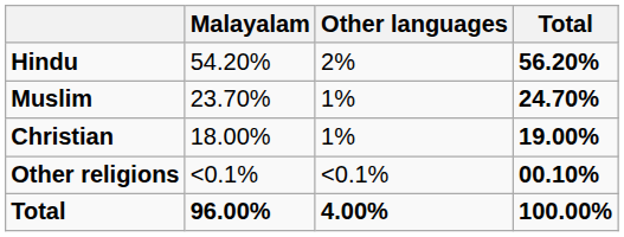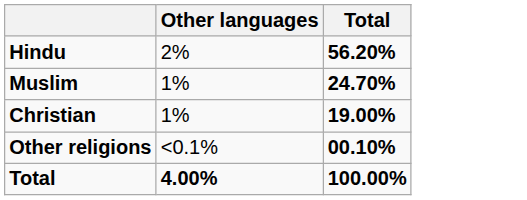 <table class="wikitable">
 <tr>
 <th></th>
-<th>Malayalam</th>
 <th>Other languages</th>
 <th>Total</th>
 </tr>
 <tr>
 <td><strong>Hindu</strong></td>
-<td>54.20%</td>
 <td>2%</td>
 <td><strong>56.20%</strong></td>
 </tr>
 <tr>
 <td><strong>Muslim</strong></td>
-<td>23.70%</td>
 <td>1%</td>
 <td><strong>24.70%</strong></td>
 </tr>
 <tr>
 <td><strong>Christian</strong></td>
-<td>18.00%</td>
 <td>1%</td>
 <td><strong>19.00%</strong></td>
 </tr>
 <tr>
 <td><strong>Other religions</strong></td>
 <td><0.1%</td>
-<td><0.1%</td>
 <td><strong>00.10%</strong></td>
 </tr>
 <tr>
 <td><strong>Total</strong></td>
-<td><strong>96.00%</strong></td>
 <td><strong>4.00%</strong></td>
 <td><strong>100.00%</strong></td>
 </tr>
 </table>
